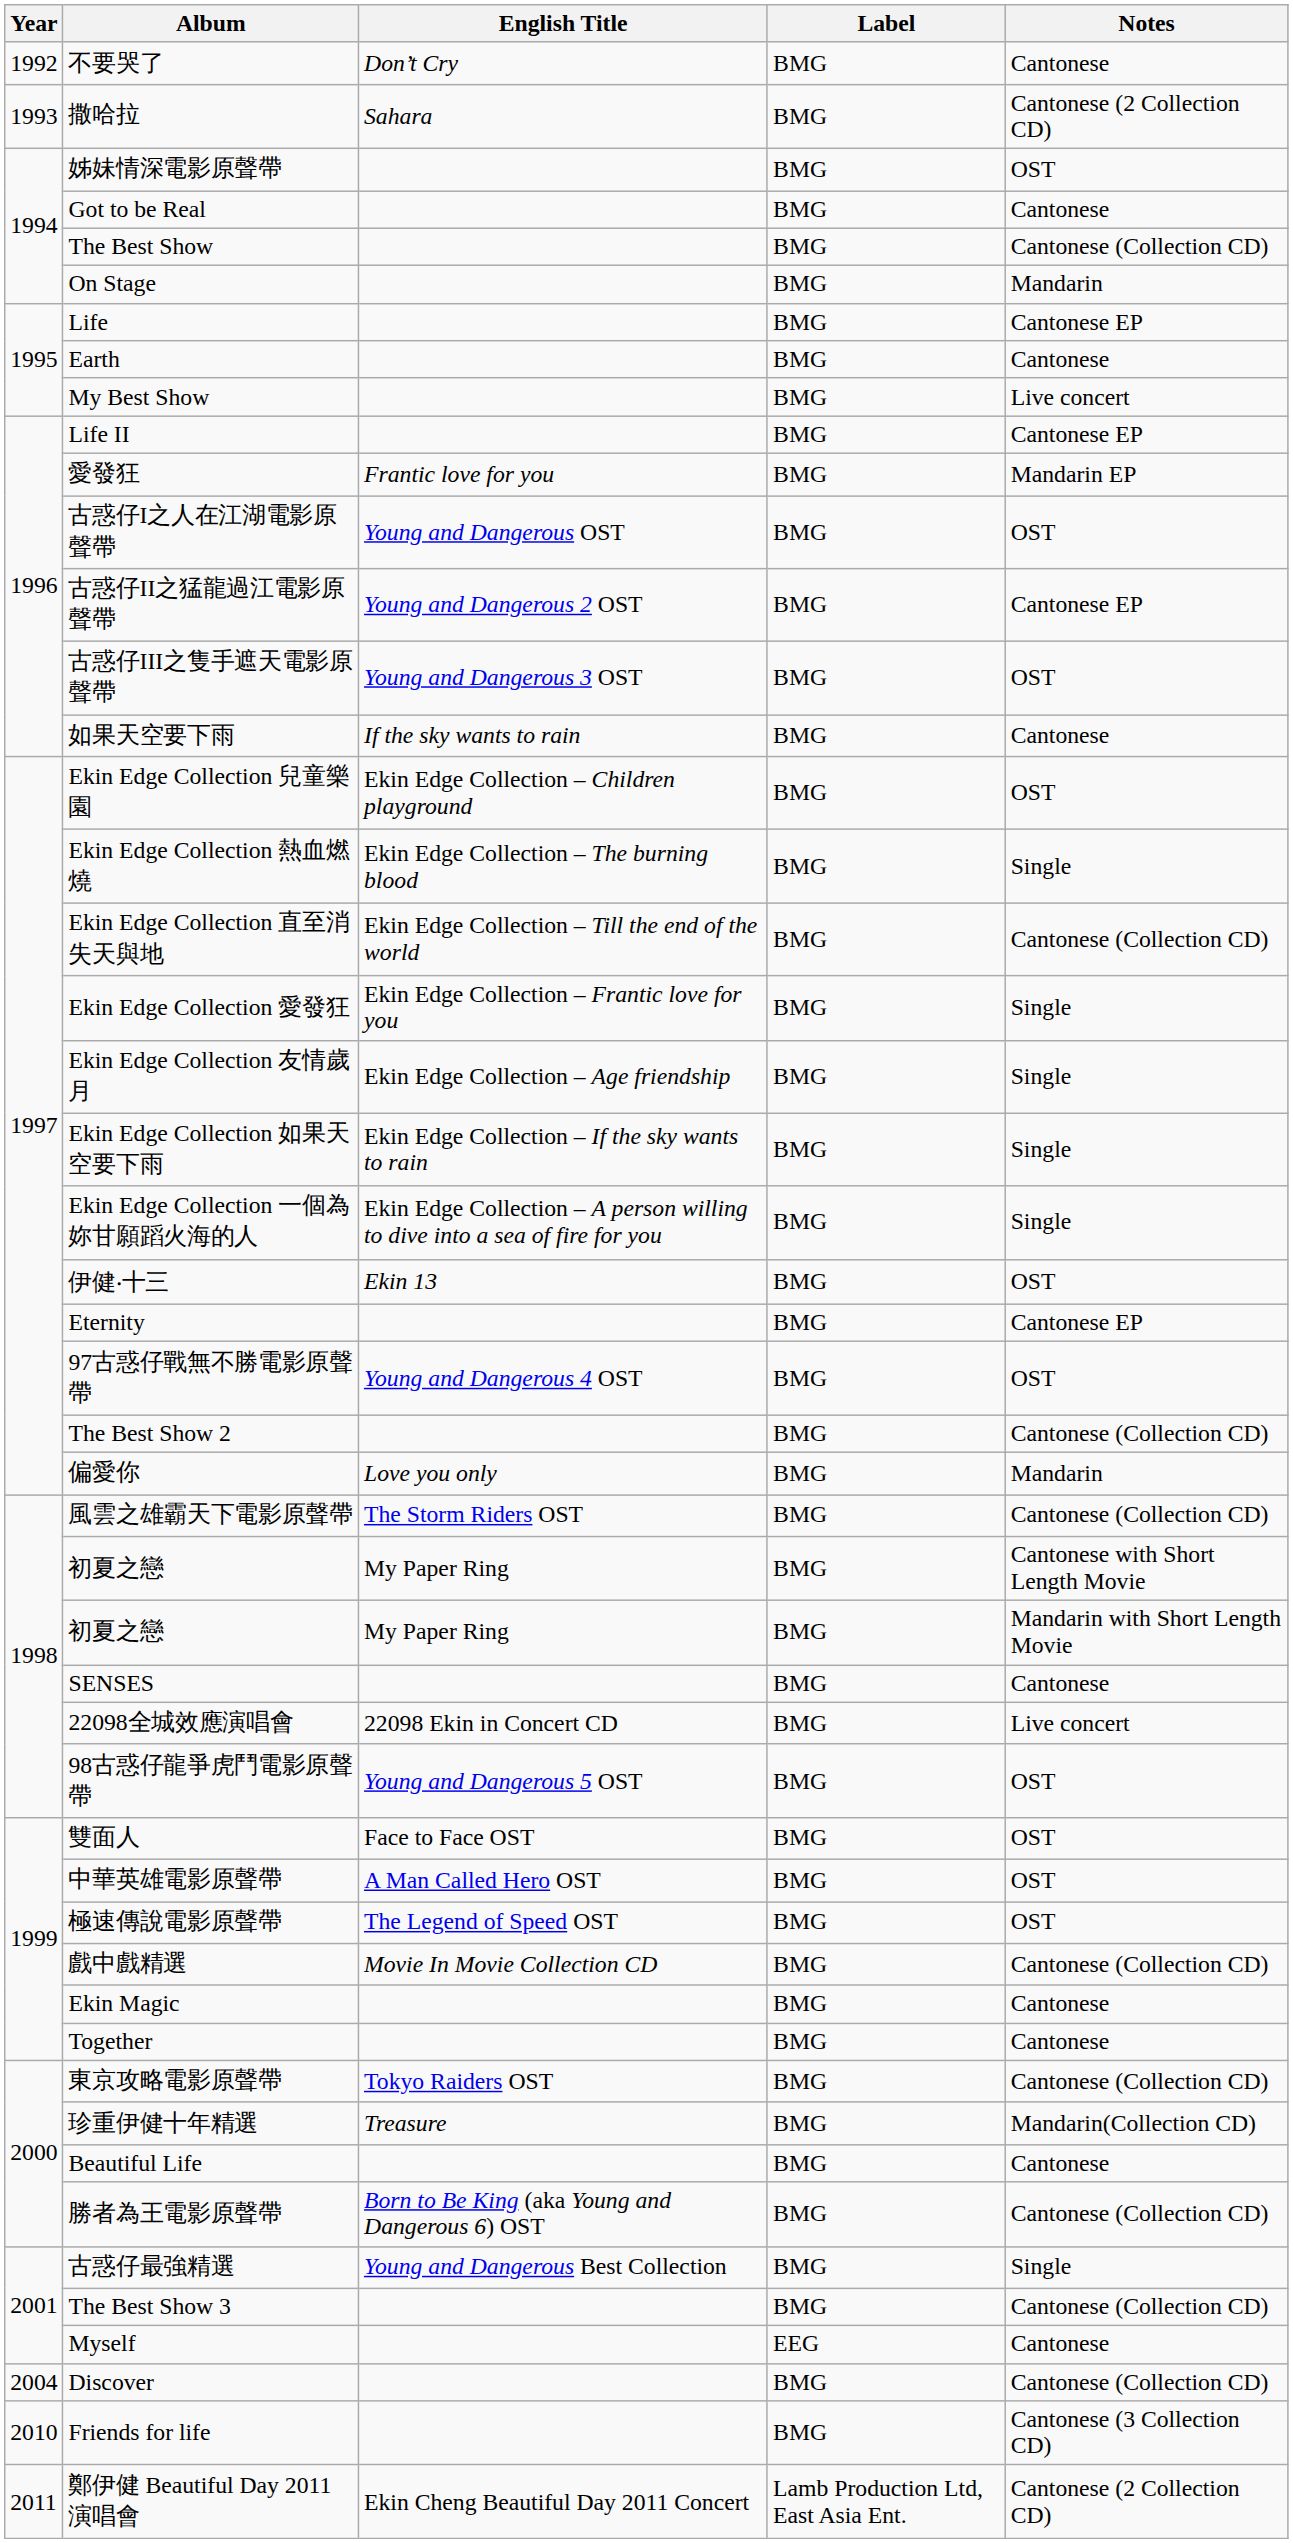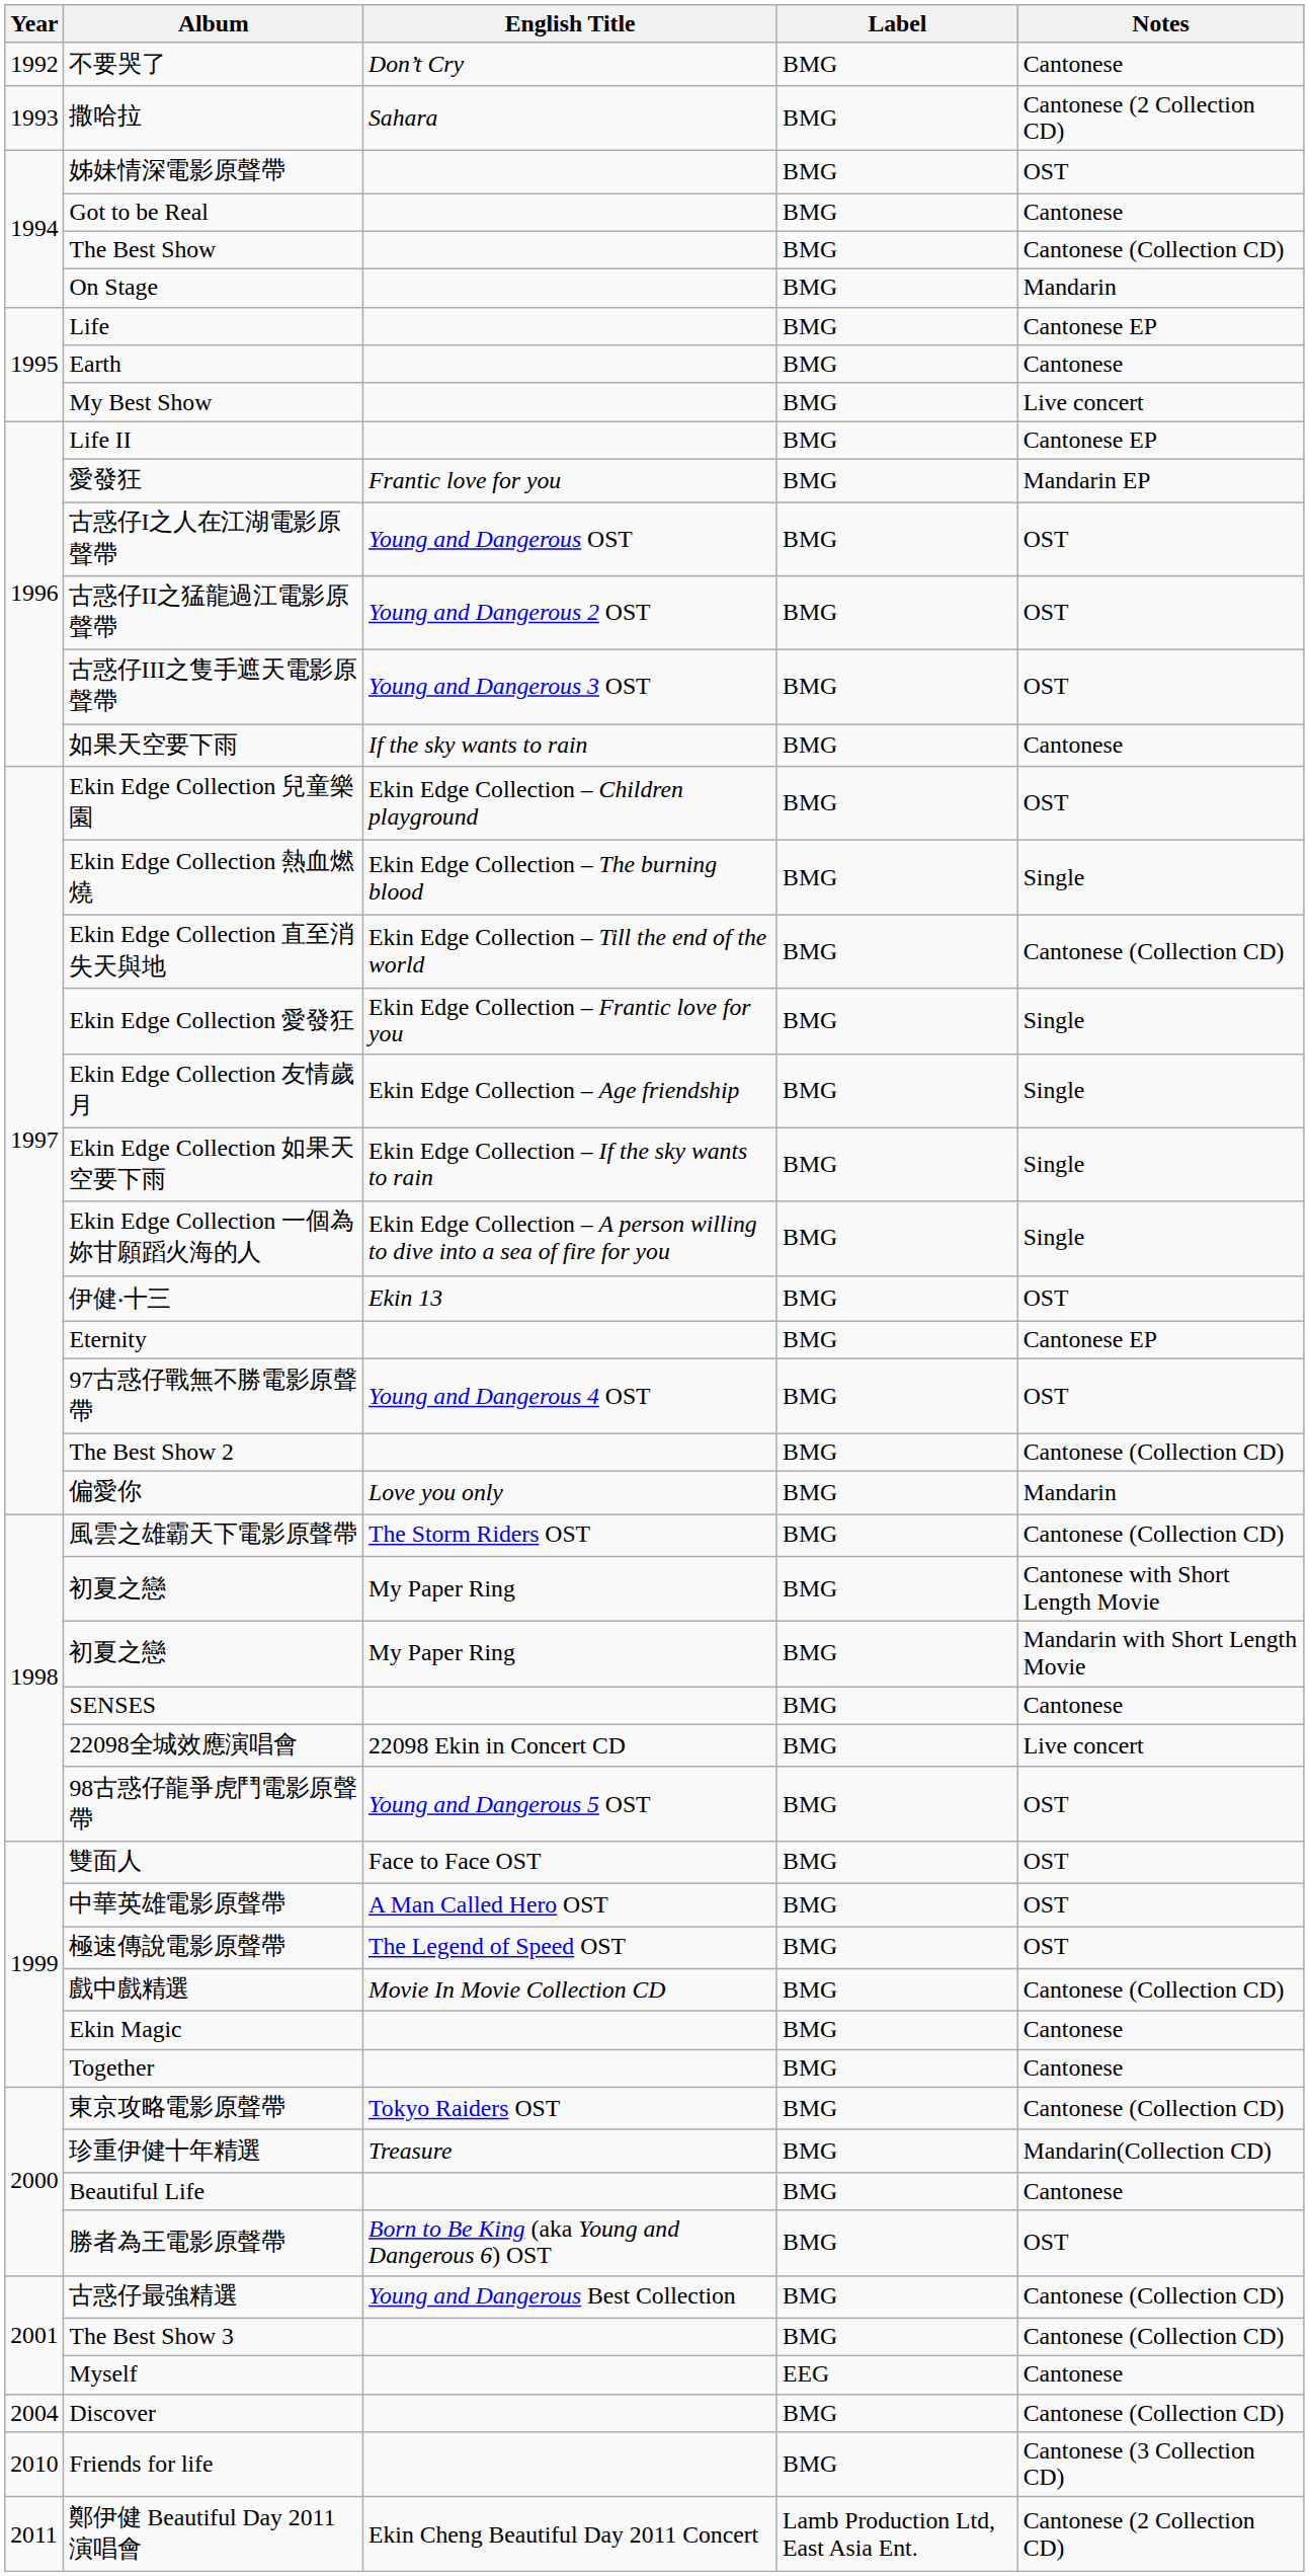 <table class="wikitable">
 <tr>
 <th>Year</th>
 <th>Album</th>
 <th>English Title</th>
 <th>Label</th>
 <th>Notes</th>
 </tr>
 <tr>
 <td>1992</td>
 <td>不要哭了</td>
 <td><em>Don’t Cry</em></td>
 <td>BMG</td>
 <td>Cantonese</td>
 </tr>
 <tr>
 <td>1993</td>
 <td>撒哈拉</td>
 <td><em>Sahara</em></td>
 <td>BMG</td>
 <td>Cantonese (2 Collection CD)</td>
 </tr>
 <tr>
 <td rowspan = "4">1994</td>
 <td>姊妹情深電影原聲帶</td>
 <td></td>
 <td>BMG</td>
 <td>OST</td>
 </tr>
 <tr>
 <td>Got to be Real</td>
 <td></td>
 <td>BMG</td>
 <td>Cantonese</td>
 </tr>
 <tr>
 <td>The Best Show</td>
 <td></td>
 <td>BMG</td>
 <td>Cantonese (Collection CD)</td>
 </tr>
 <tr>
 <td>On Stage</td>
 <td></td>
 <td>BMG</td>
 <td>Mandarin</td>
 </tr>
 <tr>
 <td rowspan = "3">1995</td>
 <td>Life</td>
 <td></td>
 <td>BMG</td>
 <td>Cantonese EP</td>
 </tr>
 <tr>
 <td>Earth</td>
 <td></td>
 <td>BMG</td>
 <td>Cantonese</td>
 </tr>
 <tr>
 <td>My Best Show</td>
 <td></td>
 <td>BMG</td>
 <td>Live concert</td>
 </tr>
 <tr>
 <td rowspan = "6">1996</td>
 <td>Life II</td>
 <td></td>
 <td>BMG</td>
 <td>Cantonese EP</td>
 </tr>
 <tr>
 <td>愛發狂</td>
 <td><em>Frantic love for you</em></td>
 <td>BMG</td>
 <td>Mandarin EP</td>
 </tr>
 <tr>
 <td>古惑仔I之人在江湖電影原聲帶</td>
 <td><em><a href='#'>Young and Dangerous</a></em> OST</td>
 <td>BMG</td>
 <td>OST</td>
 </tr>
 <tr>
 <td>古惑仔II之猛龍過江電影原聲帶</td>
 <td><em><a href='#'>Young and Dangerous 2</a></em> OST</td>
 <td>BMG</td>
-<td>Cantonese EP</td>
+<td>OST</td>
 </tr>
 <tr>
 <td>古惑仔III之隻手遮天電影原聲帶</td>
 <td><em><a href='#'>Young and Dangerous 3</a></em> OST</td>
 <td>BMG</td>
 <td>OST</td>
 </tr>
 <tr>
 <td>如果天空要下雨</td>
 <td><em>If the sky wants to rain</em></td>
 <td>BMG</td>
 <td>Cantonese</td>
 </tr>
 <tr>
 <td rowspan = "12">1997</td>
 <td>Ekin Edge Collection 兒童樂園</td>
 <td>Ekin Edge Collection – <em>Children playground</em></td>
 <td>BMG</td>
 <td>OST</td>
 </tr>
 <tr>
 <td>Ekin Edge Collection 熱血燃燒</td>
 <td>Ekin Edge Collection – <em>The burning blood</em></td>
 <td>BMG</td>
 <td>Single</td>
 </tr>
 <tr>
 <td>Ekin Edge Collection 直至消失天與地</td>
 <td>Ekin Edge Collection – <em>Till the end of the world</em></td>
 <td>BMG</td>
 <td>Cantonese (Collection CD)</td>
 </tr>
 <tr>
 <td>Ekin Edge Collection 愛發狂</td>
 <td>Ekin Edge Collection – <em>Frantic love for you</em></td>
 <td>BMG</td>
 <td>Single</td>
 </tr>
 <tr>
 <td>Ekin Edge Collection 友情歲月</td>
 <td>Ekin Edge Collection – <em>Age friendship</em></td>
 <td>BMG</td>
 <td>Single</td>
 </tr>
 <tr>
 <td>Ekin Edge Collection 如果天空要下雨</td>
 <td>Ekin Edge Collection – <em>If the sky wants to rain</em></td>
 <td>BMG</td>
 <td>Single</td>
 </tr>
 <tr>
 <td>Ekin Edge Collection 一個為妳甘願蹈火海的人</td>
 <td>Ekin Edge Collection – <em>A person willing to dive into a sea of fire for you</em></td>
 <td>BMG</td>
 <td>Single</td>
 </tr>
 <tr>
 <td>伊健‧十三</td>
 <td><em>Ekin 13</em></td>
 <td>BMG</td>
 <td>OST</td>
 </tr>
 <tr>
 <td>Eternity</td>
 <td></td>
 <td>BMG</td>
 <td>Cantonese EP</td>
 </tr>
 <tr>
 <td>97古惑仔戰無不勝電影原聲帶</td>
 <td><em><a href='#'>Young and Dangerous 4</a></em> OST</td>
 <td>BMG</td>
 <td>OST</td>
 </tr>
 <tr>
 <td>The Best Show 2</td>
 <td></td>
 <td>BMG</td>
 <td>Cantonese (Collection CD)</td>
 </tr>
 <tr>
 <td>偏愛你</td>
 <td><em>Love you only</em></td>
 <td>BMG</td>
 <td>Mandarin</td>
 </tr>
 <tr>
 <td rowspan = "6">1998</td>
 <td>風雲之雄霸天下電影原聲帶</td>
 <td><a href='#'>The Storm Riders</a> OST</td>
 <td>BMG</td>
 <td>Cantonese (Collection CD)</td>
 </tr>
 <tr>
 <td>初夏之戀</td>
 <td>My Paper Ring</td>
 <td>BMG</td>
 <td>Cantonese with Short Length Movie</td>
 </tr>
 <tr>
 <td>初夏之戀</td>
 <td>My Paper Ring</td>
 <td>BMG</td>
 <td>Mandarin with Short Length Movie</td>
 </tr>
 <tr>
 <td>SENSES</td>
 <td></td>
 <td>BMG</td>
 <td>Cantonese</td>
 </tr>
 <tr>
 <td>22098全城效應演唱會</td>
 <td>22098 Ekin in Concert CD</td>
 <td>BMG</td>
 <td>Live concert</td>
 </tr>
 <tr>
 <td>98古惑仔龍爭虎鬥電影原聲帶</td>
 <td><em><a href='#'>Young and Dangerous 5</a></em> OST</td>
 <td>BMG</td>
 <td>OST</td>
 </tr>
 <tr>
 <td rowspan = "6">1999</td>
 <td>雙面人</td>
 <td>Face to Face OST</td>
 <td>BMG</td>
 <td>OST</td>
 </tr>
 <tr>
 <td>中華英雄電影原聲帶</td>
 <td><a href='#'>A Man Called Hero</a> OST</td>
 <td>BMG</td>
 <td>OST</td>
 </tr>
 <tr>
 <td>極速傳說電影原聲帶</td>
 <td><a href='#'>The Legend of Speed</a> OST</td>
 <td>BMG</td>
 <td>OST</td>
 </tr>
 <tr>
 <td>戲中戲精選</td>
 <td><em>Movie In Movie Collection CD</em></td>
 <td>BMG</td>
 <td>Cantonese (Collection CD)</td>
 </tr>
 <tr>
 <td>Ekin Magic</td>
 <td></td>
 <td>BMG</td>
 <td>Cantonese</td>
 </tr>
 <tr>
 <td>Together</td>
 <td></td>
 <td>BMG</td>
 <td>Cantonese</td>
 </tr>
 <tr>
 <td rowspan = "4">2000</td>
 <td>東京攻略電影原聲帶</td>
 <td><a href='#'>Tokyo Raiders</a> OST</td>
 <td>BMG</td>
 <td>Cantonese (Collection CD)</td>
 </tr>
 <tr>
 <td>珍重伊健十年精選</td>
 <td><em>Treasure</em></td>
 <td>BMG</td>
 <td>Mandarin(Collection CD)</td>
 </tr>
 <tr>
 <td>Beautiful Life</td>
 <td></td>
 <td>BMG</td>
 <td>Cantonese</td>
 </tr>
 <tr>
 <td>勝者為王電影原聲帶</td>
 <td><em><a href='#'>Born to Be King</a></em> (aka <em>Young and Dangerous 6</em>) OST</td>
 <td>BMG</td>
-<td>Cantonese (Collection CD)</td>
+<td>OST</td>
 </tr>
 <tr>
 <td rowspan = "3">2001</td>
 <td>古惑仔最強精選</td>
 <td><em><a href='#'>Young and Dangerous</a></em> Best Collection</td>
 <td>BMG</td>
-<td>Single</td>
+<td>Cantonese (Collection CD)</td>
 </tr>
 <tr>
 <td>The Best Show 3</td>
 <td></td>
 <td>BMG</td>
 <td>Cantonese (Collection CD)</td>
 </tr>
 <tr>
 <td>Myself</td>
 <td></td>
 <td>EEG</td>
 <td>Cantonese</td>
 </tr>
 <tr>
 <td>2004</td>
 <td>Discover</td>
 <td></td>
 <td>BMG</td>
 <td>Cantonese (Collection CD)</td>
 </tr>
 <tr>
 <td>2010</td>
 <td>Friends for life</td>
 <td></td>
 <td>BMG</td>
 <td>Cantonese (3 Collection CD)</td>
 </tr>
 <tr>
 <td>2011</td>
 <td>鄭伊健 Beautiful Day 2011 演唱會</td>
 <td>Ekin Cheng Beautiful Day 2011 Concert</td>
 <td>Lamb Production Ltd, East Asia Ent.</td>
 <td>Cantonese (2 Collection CD)</td>
 </tr>
 </table>
